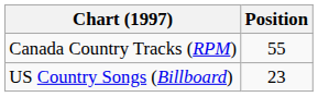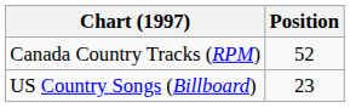 <table class="wikitable sortable">
 <tr>
 <th scope="col">Chart (1997)</th>
 <th scope="col">Position</th>
 </tr>
 <tr>
 <td>Canada Country Tracks (<em><a href='#'>RPM</a></em>)</td>
-<td align="center">55</td>
+<td align="center">52</td>
 </tr>
 <tr>
 <td>US <a href='#'>Country Songs</a> (<em><a href='#'>Billboard</a></em>)</td>
 <td align="center">23</td>
 </tr>
 </table>
